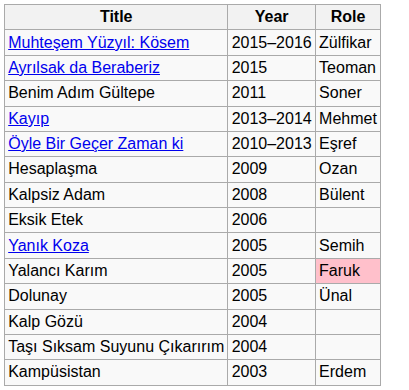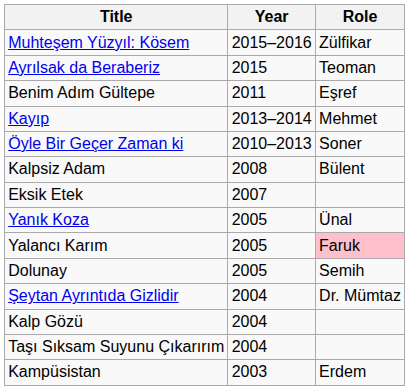 <table class="wikitable sortable">
 <tr>
 <th>Title</th>
 <th>Year</th>
 <th>Role</th>
 </tr>
 <tr>
 <td><a href='#'>Muhteşem Yüzyıl: Kösem</a></td>
 <td>2015–2016</td>
 <td>Zülfikar</td>
 </tr>
 <tr>
 <td><a href='#'>Ayrılsak da Beraberiz</a></td>
 <td>2015</td>
 <td>Teoman</td>
 </tr>
 <tr>
 <td>Benim Adım Gültepe</td>
 <td>2011</td>
-<td>Soner</td>
+<td>Eşref</td>
 </tr>
 <tr>
 <td><a href='#'>Kayıp</a></td>
 <td>2013–2014</td>
 <td>Mehmet</td>
 </tr>
 <tr>
 <td><a href='#'>Öyle Bir Geçer Zaman ki</a></td>
 <td>2010–2013</td>
-<td>Eşref</td>
-</tr>
-<tr>
-<td>Hesaplaşma</td>
-<td>2009</td>
-<td>Ozan</td>
+<td>Soner</td>
 </tr>
 <tr>
 <td>Kalpsiz Adam</td>
 <td>2008</td>
 <td>Bülent</td>
 </tr>
 <tr>
 <td>Eksik Etek</td>
-<td>2006</td>
+<td>2007</td>
 <td></td>
 </tr>
 <tr>
 <td><a href='#'>Yanık Koza</a></td>
 <td>2005</td>
-<td>Semih</td>
+<td>Ünal</td>
 </tr>
 <tr>
 <td>Yalancı Karım</td>
 <td>2005</td>
 <td style="background: pink;">Faruk</td>
 </tr>
 <tr>
 <td>Dolunay</td>
 <td>2005</td>
-<td>Ünal</td>
+<td>Semih</td>
+</tr>
+<tr>
+<td><a href='#'>Şeytan Ayrıntıda Gizlidir</a></td>
+<td>2004</td>
+<td>Dr. Mümtaz</td>
 </tr>
 <tr>
 <td>Kalp Gözü</td>
 <td>2004</td>
 <td></td>
 </tr>
 <tr>
 <td>Taşı Sıksam Suyunu Çıkarırım</td>
 <td>2004</td>
 <td></td>
 </tr>
 <tr>
 <td>Kampüsistan</td>
 <td>2003</td>
 <td>Erdem</td>
 </tr>
 </table>
